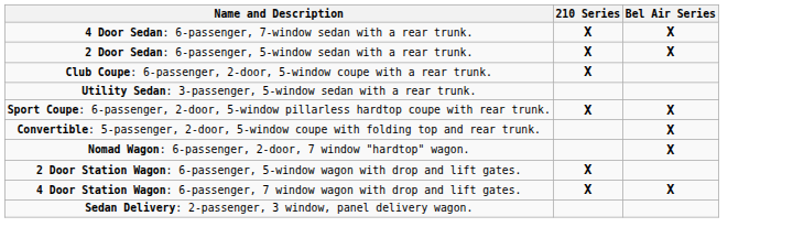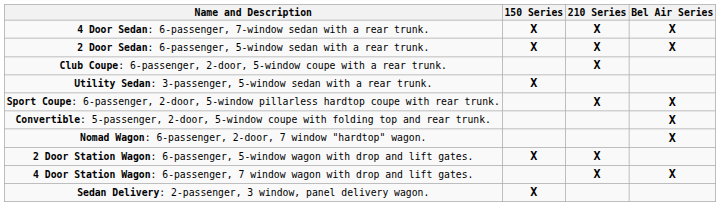 <table class="wikitable" Style="text-align:center">
 <tr>
 <th>Name and Description</th>
+<th>150 Series</th>
 <th>210 Series</th>
 <th>Bel Air Series</th>
 </tr>
 <tr>
 <td><strong>4 Door Sedan</strong>: 6-passenger, 7-window sedan with a rear trunk.</td>
 <td><big><strong>X</strong></big></td>
 <td><big><strong>X</strong></big></td>
+<td><big><strong>X</strong></big></td>
 </tr>
 <tr>
 <td><strong>2 Door Sedan</strong>: 6-passenger, 5-window sedan with a rear trunk.</td>
 <td><big><strong>X</strong></big></td>
 <td><big><strong>X</strong></big></td>
+<td><big><strong>X</strong></big></td>
 </tr>
 <tr>
 <td><strong>Club Coupe</strong>: 6-passenger, 2-door, 5-window coupe with a rear trunk.</td>
+<td></td>
 <td><big><strong>X</strong></big></td>
 <td></td>
 </tr>
 <tr>
 <td><strong>Utility Sedan</strong>: 3-passenger, 5-window sedan with a rear trunk.</td>
+<td><big><strong>X</strong></big></td>
 <td></td>
 <td></td>
 </tr>
 <tr>
 <td><strong>Sport Coupe</strong>: 6-passenger, 2-door, 5-window pillarless hardtop coupe with rear trunk.</td>
+<td></td>
 <td><big><strong>X</strong></big></td>
 <td><big><strong>X</strong></big></td>
 </tr>
 <tr>
 <td><strong>Convertible</strong>: 5-passenger, 2-door, 5-window coupe with folding top and rear trunk.</td>
 <td></td>
+<td></td>
 <td><big><strong>X</strong></big></td>
 </tr>
 <tr>
 <td><strong>Nomad Wagon</strong>: 6-passenger, 2-door, 7 window "hardtop" wagon.</td>
+<td></td>
 <td></td>
 <td><big><strong>X</strong></big></td>
 </tr>
 <tr>
 <td><strong>2 Door Station Wagon</strong>: 6-passenger, 5-window wagon with drop and lift gates.</td>
 <td><big><strong>X</strong></big></td>
+<td><big><strong>X</strong></big></td>
 <td></td>
 </tr>
 <tr>
 <td><strong>4 Door Station Wagon</strong>: 6-passenger, 7 window wagon with drop and lift gates.</td>
+<td></td>
 <td><big><strong>X</strong></big></td>
 <td><big><strong>X</strong></big></td>
 </tr>
 <tr>
 <td><strong>Sedan Delivery</strong>: 2-passenger, 3 window, panel delivery wagon.</td>
+<td><big><strong>X</strong></big></td>
 <td></td>
 <td></td>
 </tr>
 </table>
